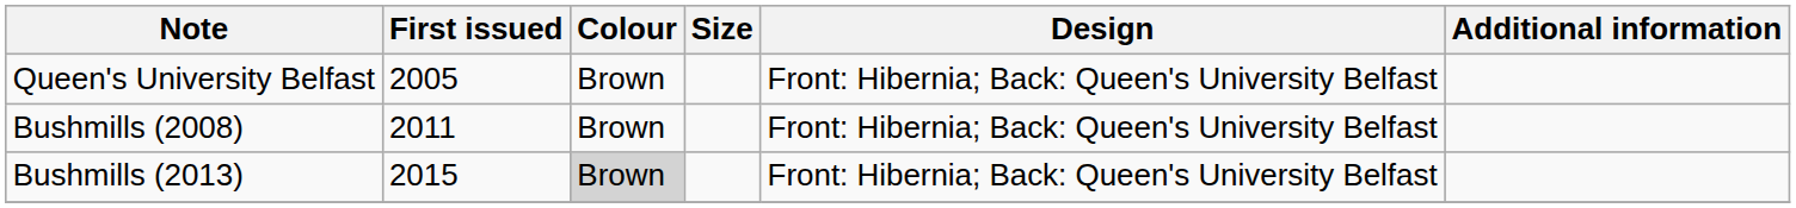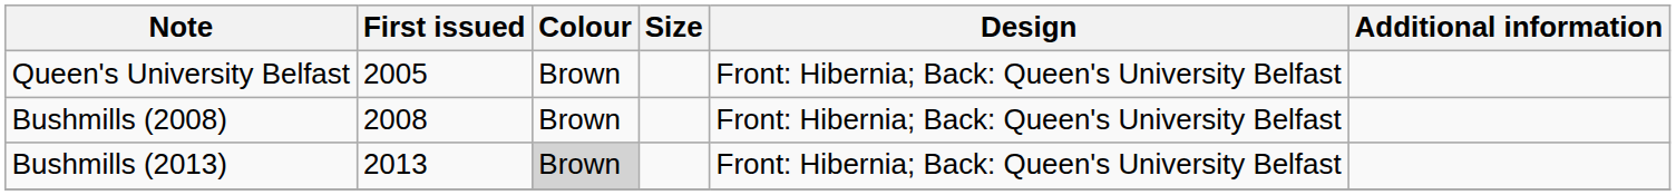 <table class="wikitable">
 <tr>
 <th>Note</th>
 <th>First issued</th>
 <th>Colour</th>
 <th>Size</th>
 <th>Design</th>
 <th>Additional information</th>
 </tr>
 <tr>
 <td>Queen's University Belfast</td>
 <td>2005</td>
 <td>Brown</td>
 <td></td>
 <td>Front: Hibernia; Back: Queen's University Belfast</td>
 <td></td>
 </tr>
 <tr>
 <td>Bushmills (2008)</td>
-<td>2011</td>
+<td>2008</td>
 <td>Brown</td>
 <td></td>
 <td>Front: Hibernia; Back: Queen's University Belfast</td>
 <td></td>
 </tr>
 <tr>
 <td>Bushmills (2013)</td>
-<td>2015</td>
+<td>2013</td>
 <td style="background: lightgrey;">Brown</td>
 <td></td>
 <td>Front: Hibernia; Back: Queen's University Belfast</td>
 <td></td>
 </tr>
 <tr>
 </tr>
 </table>
